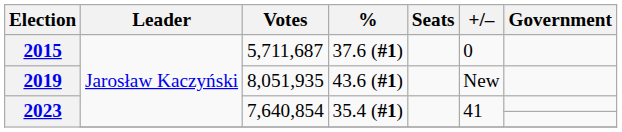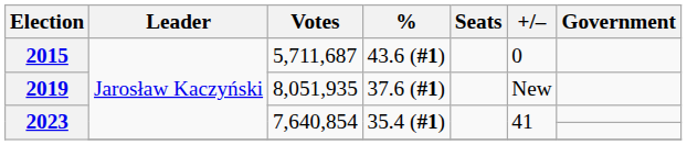 <table class=wikitable>
 <tr>
 <th>Election</th>
 <th>Leader</th>
 <th>Votes</th>
 <th>%</th>
 <th>Seats</th>
 <th>+/–</th>
 <th>Government</th>
 </tr>
 <tr>
 <th><a href='#'>2015</a></th>
 <td rowspan="4"><a href='#'>Jarosław Kaczyński</a></td>
 <td>5,711,687</td>
-<td>37.6 (<strong>#1</strong>)</td>
+<td>43.6 (<strong>#1</strong>)</td>
 <td></td>
 <td> 0</td>
 <td></td>
 </tr>
 <tr>
 <th><a href='#'>2019</a></th>
 <td>8,051,935</td>
-<td>43.6 (<strong>#1</strong>)</td>
+<td>37.6 (<strong>#1</strong>)</td>
 <td></td>
 <td>New</td>
 <td></td>
 </tr>
 <tr>
 <th rowspan="3"><a href='#'>2023</a></th>
 <td rowspan="2">7,640,854</td>
 <td rowspan="2">35.4 (<strong>#1</strong>)</td>
 <td rowspan="2"></td>
 <td rowspan="2">41</td>
 <td></td>
 </tr>
 <tr>
 <td></td>
 </tr>
 <tr>
 </tr>
 </table>
